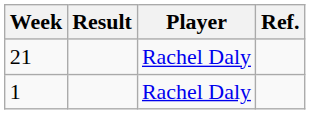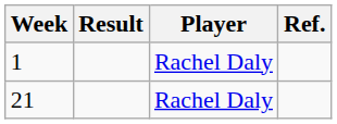 <table class="wikitable sortable">
 <tr>
 <th data-sort-type=number>Week</th>
 <th>Result</th>
 <th>Player</th>
 <th class=unsortable>Ref.</th>
 </tr>
 <tr>
+<td>1</td>
+<td></td>
+<td> <a href='#'>Rachel Daly</a></td>
+<td></td>
+</tr>
+<tr>
 <td>21</td>
 <td></td>
 <td> <a href='#'>Rachel Daly</a></td>
 <td></td>
 </tr>
-<tr>
-<td>1</td>
-<td></td>
-<td> <a href='#'>Rachel Daly</a></td>
-<td></td>
-</tr>
 </table>
